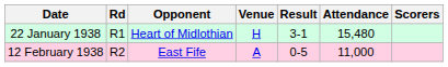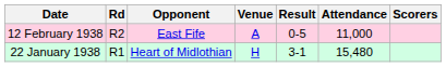 <table class="wikitable sortable" style="font-size:95%; text-align:center">
 <tr>
 <th>Date</th>
 <th>Rd</th>
 <th>Opponent</th>
 <th>Venue</th>
 <th>Result</th>
 <th>Attendance</th>
 <th>Scorers</th>
 </tr>
+<tr bgcolor = "#ffd0e3">
+<td>12 February 1938</td>
+<td>R2</td>
+<td><a href='#'>East Fife</a></td>
+<td><a href='#'>A</a></td>
+<td>0-5</td>
+<td>11,000</td>
+<td></td>
+</tr>
 <tr bgcolor = "#d0ffe3">
 <td>22 January 1938</td>
 <td>R1</td>
 <td><a href='#'>Heart of Midlothian</a></td>
 <td><a href='#'>H</a></td>
 <td>3-1</td>
 <td>15,480</td>
 <td></td>
 </tr>
-<tr bgcolor = "#ffd0e3">
-<td>12 February 1938</td>
-<td>R2</td>
-<td><a href='#'>East Fife</a></td>
-<td><a href='#'>A</a></td>
-<td>0-5</td>
-<td>11,000</td>
-<td></td>
-</tr>
 </table>
